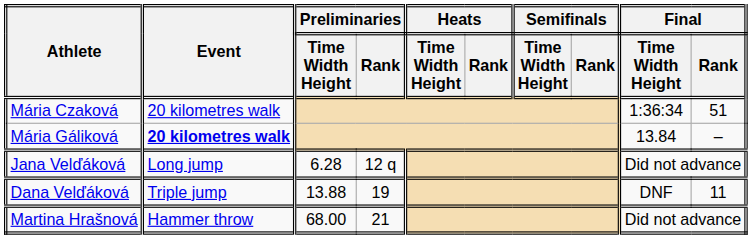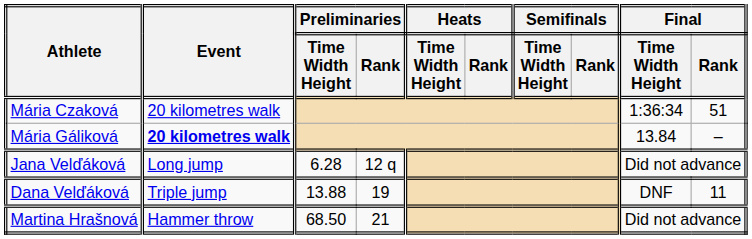 <table class=wikitable style="font-size:90%; border: double;">
 <tr>
 <th rowspan="2" style="border-right:double">Athlete</th>
 <th rowspan="2" style="border-right:double">Event</th>
 <th colspan="2" style="border-right:double; border-bottom:double;">Preliminaries</th>
 <th colspan="2" style="border-right:double; border-bottom:double;">Heats</th>
 <th colspan="2" style="border-right:double; border-bottom:double;">Semifinals</th>
 <th colspan="2" style="border-right:double; border-bottom:double;">Final</th>
 </tr>
 <tr>
 <th>Time<br>Width<br>Height</th>
 <th style="border-right:double">Rank</th>
 <th>Time<br>Width<br>Height</th>
 <th style="border-right:double">Rank</th>
 <th>Time<br>Width<br>Height</th>
 <th style="border-right:double">Rank</th>
 <th>Time<br>Width<br>Height</th>
 <th style="border-right:double">Rank</th>
 </tr>
 <tr style="border-top: double;">
 <td style="border-right:double"><a href='#'>Mária Czaková</a></td>
 <td style="border-right:double"><a href='#'>20 kilometres walk</a></td>
 <td style="border-right:double" colspan= 6 bgcolor="wheat"></td>
 <td align=center>1:36:34</td>
 <td align=center>51</td>
 </tr>
 <tr>
 <td style="border-right:double"><a href='#'>Mária Gáliková</a></td>
 <td style="border-right:double"><strong><a href='#'>20 kilometres walk</a></strong></td>
 <td style="border-right:double" colspan= 6 bgcolor="wheat"></td>
 <td align=center>13.84</td>
 <td align=center>–</td>
 </tr>
 <tr style="border-top: double;">
 <td style="border-right:double"><a href='#'>Jana Velďáková</a></td>
 <td style="border-right:double"><a href='#'>Long jump</a></td>
 <td align=center>6.28</td>
 <td align=center style="border-right:double">12 q</td>
 <td style="border-right:double" colspan= 4 bgcolor="wheat"></td>
 <td align=center colspan= 2>Did not advance</td>
 </tr>
 <tr style="border-top: double;">
 <td style="border-right:double"><a href='#'>Dana Velďáková</a></td>
 <td style="border-right:double"><a href='#'>Triple jump</a></td>
 <td align=center>13.88</td>
 <td align=center style="border-right:double">19</td>
 <td style="border-right:double" colspan= 4 bgcolor="wheat"></td>
 <td align=center>DNF</td>
 <td align=center>11</td>
 </tr>
 <tr style="border-top: double;">
 <td style="border-right:double"><a href='#'>Martina Hrašnová</a></td>
 <td style="border-right:double"><a href='#'>Hammer throw</a></td>
-<td align=center>68.00</td>
+<td align=center>68.50</td>
 <td align=center style="border-right:double">21</td>
 <td style="border-right:double" colspan= 4 bgcolor="wheat"></td>
 <td align=center colspan= 2>Did not advance</td>
 </tr>
 </table>
